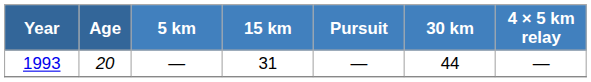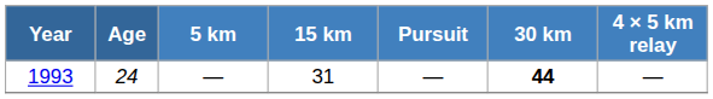 <table class="wikitable" style="font-size:95%; text-align:center; border:grey solid 1px; border-collapse:collapse; background:#ffffff;">
 <tr>
 <th style="background-color:#369; color:white; width:60px;"> Year </th>
 <th style="background-color:#369; color:white; width:40px;"> Age </th>
 <th style="background-color:#4180be; color:white; width:75px;"> 5 km </th>
 <th style="background-color:#4180be; color:white; width:75px;"> 15 km </th>
 <th style="background-color:#4180be; color:white; width:75px;"> Pursuit </th>
 <th style="background-color:#4180be; color:white; width:75px;"> 30 km </th>
 <th style="background-color:#4180be; color:white; width:75px;"> 4 × 5 km <br> relay </th>
 </tr>
 <tr>
 <td><a href='#'>1993</a></td>
-<td><em>20</em></td>
+<td><em>24</em></td>
 <td>—</td>
 <td>31</td>
 <td>—</td>
-<td>44</td>
+<td><strong>44</strong></td>
 <td>—</td>
 </tr>
 <tr>
 </tr>
 </table>
